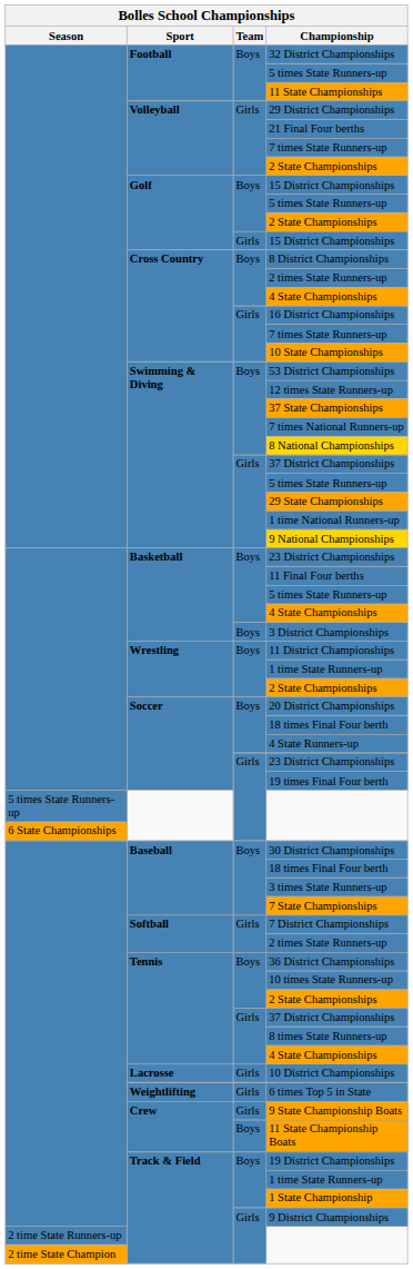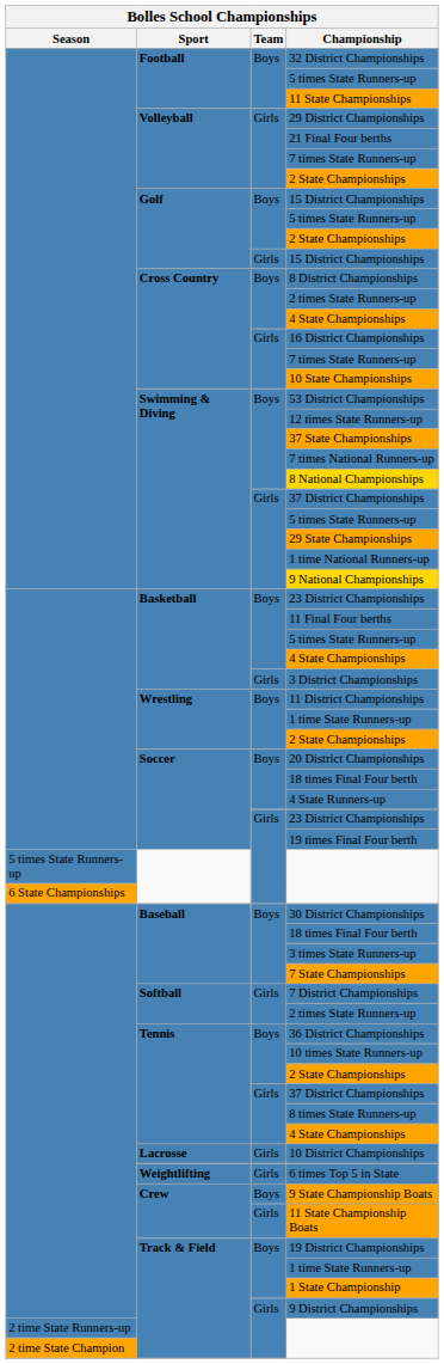 <table class="wikitable collapsible collapsed" width=550px style="margin: auto">
 <tr>
 <th colspan=7 align=center bgcolor=Navy><big><strong>Bolles School Championships</strong></big></th>
 </tr>
 <tr>
 <th>Season</th>
 <th>Sport</th>
 <th>Team</th>
 <th>Championship</th>
 </tr>
 <tr bgcolor=#4682B4>
 <td rowspan="27" valign="top"><strong></strong></td>
 <td rowspan="3" valign="top"><strong>Football</strong></td>
 <td rowspan="3" valign="top">Boys</td>
 <td>32 District Championships</td>
 </tr>
 <tr bgcolor=#4682B4>
 <td>5 times State Runners-up</td>
 </tr>
 <tr bgcolor=#FFA500>
 <td>11 State Championships</td>
 </tr>
 <tr bgcolor=#4682B4>
 <td rowspan="4" valign="top"><strong>Volleyball</strong></td>
 <td rowspan="4" valign="top">Girls</td>
 <td>29 District Championships</td>
 </tr>
 <tr bgcolor=#4682B4>
 <td>21 Final Four berths</td>
 </tr>
 <tr bgcolor=#4682B4>
 <td>7 times State Runners-up</td>
 </tr>
 <tr bgcolor=#FFA500>
 <td>2 State Championships</td>
 </tr>
 <tr bgcolor=#4682B4>
 <td rowspan="4" valign="top"><strong>Golf</strong></td>
 <td rowspan="3" valign="top">Boys</td>
 <td>15 District Championships</td>
 </tr>
 <tr bgcolor=#4682B4>
 <td>5 times State Runners-up</td>
 </tr>
 <tr bgcolor=#FFA500>
 <td>2 State Championships</td>
 </tr>
 <tr bgcolor=#4682B4>
 <td>Girls</td>
 <td>15 District Championships</td>
 </tr>
 <tr bgcolor=#4682B4>
 <td rowspan="6" valign="top"><strong>Cross Country</strong></td>
 <td rowspan="3" valign="top">Boys</td>
 <td>8 District Championships</td>
 </tr>
 <tr bgcolor=#4682B4>
 <td>2 times State Runners-up</td>
 </tr>
 <tr bgcolor=#FFA500>
 <td>4 State Championships</td>
 </tr>
 <tr bgcolor=#4682B4>
 <td rowspan="3" valign="top">Girls</td>
 <td>16 District Championships</td>
 </tr>
 <tr bgcolor=#4682B4>
 <td>7 times State Runners-up</td>
 </tr>
 <tr bgcolor=#FFA500>
 <td>10 State Championships</td>
 </tr>
 <tr bgcolor=#4682B4>
 <td rowspan="10" valign="top"><strong>Swimming & Diving</strong></td>
 <td rowspan="5" valign="top">Boys</td>
 <td>53 District Championships</td>
 </tr>
 <tr bgcolor=#4682B4>
 <td>12 times State Runners-up</td>
 </tr>
 <tr bgcolor=#FFA500>
 <td>37 State Championships</td>
 </tr>
 <tr bgcolor=#4682B4>
 <td>7 times National Runners-up</td>
 </tr>
 <tr bgcolor=#FFD700>
 <td>8 National Championships</td>
 </tr>
 <tr bgcolor=#4682B4>
 <td rowspan="5" valign="top">Girls</td>
 <td>37 District Championships</td>
 </tr>
 <tr bgcolor=#4682B4>
 <td>5 times State Runners-up</td>
 </tr>
 <tr bgcolor=#FFA500>
 <td>29 State Championships</td>
 </tr>
 <tr bgcolor=#4682B4>
 <td>1 time National Runners-up</td>
 </tr>
 <tr bgcolor=#FFD700>
 <td>9 National Championships</td>
 </tr>
 <tr bgcolor=#4682B4>
 <td rowspan="15" valign="top"><strong></strong></td>
 <td rowspan="5" valign="top"><strong>Basketball</strong></td>
 <td rowspan="4" valign="top">Boys</td>
 <td>23 District Championships</td>
 </tr>
 <tr bgcolor=#4682B4>
 <td>11 Final Four berths</td>
 </tr>
 <tr bgcolor=#4682B4>
 <td>5 times State Runners-up</td>
 </tr>
 <tr bgcolor=#FFA500>
 <td>4 State Championships</td>
 </tr>
 <tr bgcolor=#4682B4>
-<td>Boys</td>
+<td>Girls</td>
 <td>3 District Championships</td>
 </tr>
 <tr bgcolor=#4682B4>
 <td rowspan="3" valign="top"><strong>Wrestling</strong></td>
 <td rowspan="3" valign="top">Boys</td>
 <td>11 District Championships</td>
 </tr>
 <tr bgcolor=#4682B4>
 <td>1 time State Runners-up</td>
 </tr>
 <tr bgcolor=#FFA500>
 <td>2 State Championships</td>
 </tr>
 <tr bgcolor=#4682B4>
 <td rowspan="7" valign="top"><strong>Soccer</strong></td>
 <td rowspan="3" valign="top">Boys</td>
 <td>20 District Championships</td>
 </tr>
 <tr bgcolor=#4682B4>
 <td>18 times Final Four berth</td>
 </tr>
 <tr bgcolor=#4682B4>
 <td>4 State Runners-up</td>
 </tr>
 <tr bgcolor=#FFA500>
 </tr>
 <tr 2 State Championships>
 </tr>
 <tr bgcolor=#4682B4>
 <td rowspan="4" valign="top">Girls</td>
 <td>23 District Championships</td>
 </tr>
 <tr bgcolor=#4682B4>
 <td>19 times Final Four berth</td>
 </tr>
 <tr bgcolor=#4682B4>
 <td>5 times State Runners-up</td>
 </tr>
 <tr bgcolor=#FFA500>
 <td>6 State Championships</td>
 </tr>
 <tr bgcolor=#4682B4>
 <td rowspan="22" valign="top"><strong></strong></td>
 <td rowspan="4" valign="top"><strong>Baseball</strong></td>
 <td rowspan="4" valign="top">Boys</td>
 <td>30 District Championships</td>
 </tr>
 <tr bgcolor=#4682B4>
 <td>18 times Final Four berth</td>
 </tr>
 <tr bgcolor=#4682B4>
 <td>3 times State Runners-up</td>
 </tr>
 <tr bgcolor=#FFA500>
 <td>7 State Championships</td>
 </tr>
 <tr bgcolor=#4682B4>
 <td rowspan="2" valign="top"><strong>Softball</strong></td>
 <td rowspan="2" valign="top">Girls</td>
 <td>7 District Championships</td>
 </tr>
 <tr bgcolor=#4682B4>
 <td>2 times State Runners-up</td>
 </tr>
 <tr bgcolor=#4682B4>
 <td rowspan="6" valign="top"><strong>Tennis</strong></td>
 <td rowspan="3" valign="top">Boys</td>
 <td>36 District Championships</td>
 </tr>
 <tr bgcolor=#4682B4>
 <td>10 times State Runners-up</td>
 </tr>
 <tr bgcolor=#FFA500>
 <td>2 State Championships</td>
 </tr>
 <tr bgcolor=#4682B4>
 <td rowspan="3" valign="top">Girls</td>
 <td>37 District Championships</td>
 </tr>
 <tr bgcolor=#4682B4>
 <td>8 times State Runners-up</td>
 </tr>
 <tr bgcolor=#FFA500>
 <td>4 State Championships</td>
 </tr>
 <tr bgcolor=#4682B4>
 <td><strong>Lacrosse</strong></td>
 <td rowspan="1" valign="top">Girls</td>
 <td>10 District Championships</td>
 </tr>
 <tr bgcolor=#4682B4>
 </tr>
 <tr 2 Final 4 berths>
 </tr>
 <tr bgcolor=#4682B4>
 <td><strong>Weightlifting</strong></td>
 <td>Girls</td>
 <td>6 times Top 5 in State</td>
 </tr>
 <tr bgcolor=#4682B4>
 <td rowspan="2" valign="top"><strong>Crew</strong></td>
-<td rowspan="1" valign="top">Girls</td>
+<td rowspan="1" valign="top">Boys</td>
 <td bgcolor=#FFA500>9 State Championship Boats</td>
 </tr>
 <tr bgcolor=#4682B4>
-<td rowspan="1" valign="top">Boys</td>
+<td rowspan="1" valign="top">Girls</td>
 <td bgcolor=#FFA500>11 State Championship Boats</td>
 </tr>
 <tr bgcolor=#4682B4>
 <td rowspan="6" valign="top"><strong>Track & Field</strong></td>
 <td rowspan="3" valign="top">Boys</td>
 <td>19 District Championships</td>
 </tr>
 <tr bgcolor=#4682B4>
 <td>1 time State Runners-up</td>
 </tr>
 <tr bgcolor=#FFA500>
 <td>1 State Championship</td>
 </tr>
 <tr bgcolor=#4682B4>
 <td rowspan="3" valign="top">Girls</td>
 <td>9 District Championships</td>
 </tr>
 <tr bgcolor=#4682B4>
 <td>2 time State Runners-up</td>
 </tr>
 <tr bgcolor=#FFA500>
 <td>2 time State Champion</td>
 </tr>
 <tr bgcolor=#4682B4>
 </tr>
 </table>
